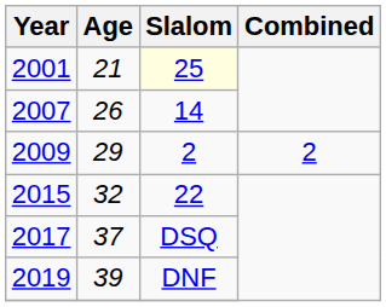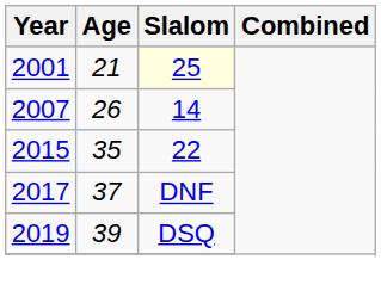 <table class=wikitable style="text-align:center">
 <tr>
 <th>Year</th>
 <th>Age</th>
 <th>Slalom</th>
 <th>Combined</th>
 </tr>
 <tr>
 <td><a href='#'>2001</a></td>
 <td><em>21</em></td>
 <td style="background: lightyellow;"><a href='#'>25</a></td>
 </tr>
 <tr>
 <td><a href='#'>2007</a></td>
 <td><em>26</em></td>
 <td><a href='#'>14</a></td>
 </tr>
 <tr>
-<td><a href='#'>2009</a></td>
-<td><em>29</em></td>
-<td><a href='#'>2</a></td>
-<td><a href='#'>2</a></td>
-</tr>
-<tr>
 <td><a href='#'>2015</a></td>
-<td><em>32</em></td>
+<td><em>35</em></td>
 <td><a href='#'>22</a></td>
 </tr>
 <tr>
 <td><a href='#'>2017</a></td>
 <td><em>37</em></td>
-<td><a href='#'>DSQ</a></td>
+<td><a href='#'>DNF</a></td>
 </tr>
 <tr>
 <td><a href='#'>2019</a></td>
 <td><em>39</em></td>
-<td><a href='#'>DNF</a></td>
+<td><a href='#'>DSQ</a></td>
 </tr>
 <tr>
 </tr>
 </table>
